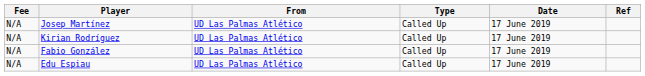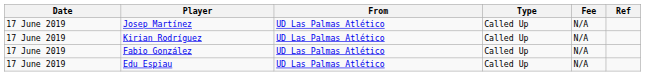 <table class="wikitable" style="width:80%;">
 <tr>
-<th><strong>Fee</strong></th>
+<th><strong>Date</strong></th>
 <th><strong>Player</strong></th>
 <th><strong>From</strong></th>
 <th><strong>Type</strong></th>
-<th><strong>Date</strong></th>
+<th><strong>Fee</strong></th>
 <th><strong>Ref</strong></th>
 </tr>
 <tr>
-<td>N/A</td>
+<td>17 June 2019</td>
 <td> <a href='#'>Josep Martínez</a></td>
 <td> <a href='#'>UD Las Palmas Atlético</a></td>
 <td>Called Up</td>
-<td>17 June 2019</td>
+<td>N/A</td>
 <td></td>
 </tr>
 <tr>
-<td>N/A</td>
+<td>17 June 2019</td>
 <td> <a href='#'>Kirian Rodríguez</a></td>
 <td> <a href='#'>UD Las Palmas Atlético</a></td>
 <td>Called Up</td>
-<td>17 June 2019</td>
+<td>N/A</td>
 <td></td>
 </tr>
 <tr>
-<td>N/A</td>
+<td>17 June 2019</td>
 <td> <a href='#'>Fabio González</a></td>
 <td> <a href='#'>UD Las Palmas Atlético</a></td>
 <td>Called Up</td>
-<td>17 June 2019</td>
+<td>N/A</td>
 <td></td>
 </tr>
 <tr>
-<td>N/A</td>
+<td>17 June 2019</td>
 <td> <a href='#'>Edu Espiau</a></td>
 <td> <a href='#'>UD Las Palmas Atlético</a></td>
 <td>Called Up</td>
-<td>17 June 2019</td>
+<td>N/A</td>
 <td></td>
 </tr>
 </table>
